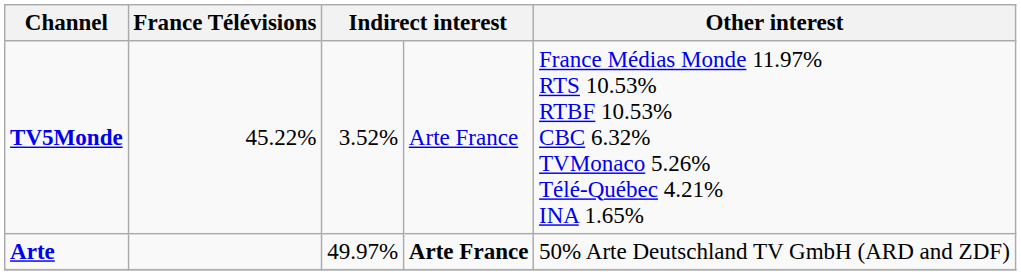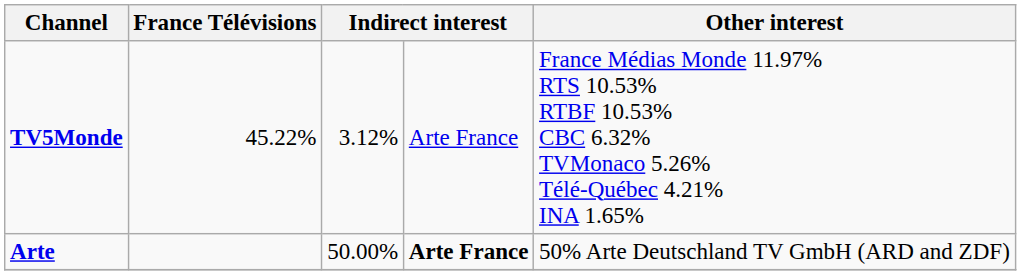 <table class="wikitable">
 <tr>
 <th>Channel</th>
 <th>France Télévisions</th>
 <th colspan="2">Indirect interest</th>
 <th>Other interest</th>
 </tr>
 <tr>
 <td><strong><a href='#'>TV5Monde</a></strong></td>
 <td align="right">45.22%</td>
-<td align="right">3.52%</td>
+<td align="right">3.12%</td>
 <td><a href='#'>Arte France</a></td>
 <td><a href='#'>France Médias Monde</a> 11.97%<br><a href='#'>RTS</a> 10.53%<br><a href='#'>RTBF</a> 10.53%<br><a href='#'>CBC</a> 6.32%<br><a href='#'>TVMonaco</a> 5.26%<br><a href='#'>Télé-Québec</a> 4.21%<br><a href='#'>INA</a> 1.65%</td>
 </tr>
 <tr>
 <td><strong><a href='#'>Arte</a></strong></td>
 <td align="right"></td>
-<td align="right">49.97%</td>
+<td align="right">50.00%</td>
 <td><strong>Arte France</strong></td>
 <td>50% Arte Deutschland TV GmbH (ARD and ZDF)</td>
 </tr>
 <tr>
 </tr>
 </table>
